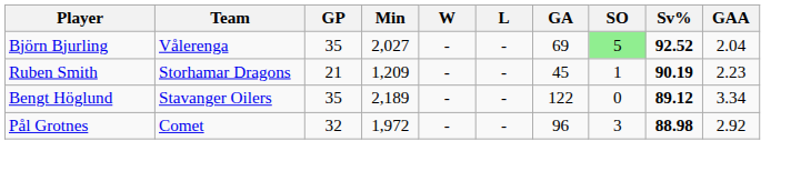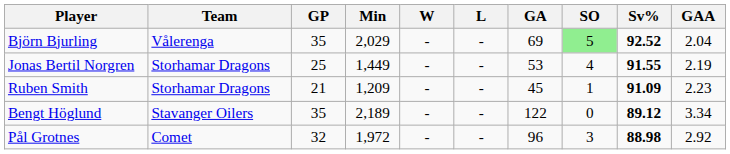 <table class="wikitable sortable" style="text-align:center">
 <tr>
 <th bgcolor="#DDDDFF" width="18.5%">Player</th>
 <th bgcolor="#DDDDFF" width="18.5%">Team</th>
 <th bgcolor="#DDDDFF" width="7%">GP</th>
 <th bgcolor="#DDDDFF" width="7%">Min</th>
 <th bgcolor="#DDDDFF" width="7%">W</th>
 <th bgcolor="#DDDDFF" width="7%">L</th>
 <th bgcolor="#DDDDFF" width="7%">GA</th>
 <th bgcolor="#DDDDFF" width="7%">SO</th>
 <th bgcolor="#DDDDFF" width="7%">Sv%</th>
 <th bgcolor="#DDDDFF" width="7%">GAA</th>
 </tr>
 <tr>
 <td align=left> <a href='#'>Björn Bjurling</a></td>
 <td align=left><a href='#'>Vålerenga</a></td>
 <td>35</td>
-<td>2,027</td>
+<td>2,029</td>
 <td>-</td>
 <td>-</td>
 <td>69</td>
 <td style="background: lightgreen;">5</td>
 <td><strong>92.52</strong></td>
 <td>2.04</td>
+</tr>
+<tr>
+<td align=left> <a href='#'>Jonas Bertil Norgren</a></td>
+<td align=left><a href='#'>Storhamar Dragons</a></td>
+<td>25</td>
+<td>1,449</td>
+<td>-</td>
+<td>-</td>
+<td>53</td>
+<td>4</td>
+<td><strong>91.55</strong></td>
+<td>2.19</td>
 </tr>
 <tr>
 <td align=left> <a href='#'>Ruben Smith</a></td>
 <td align=left><a href='#'>Storhamar Dragons</a></td>
 <td>21</td>
 <td>1,209</td>
 <td>-</td>
 <td>-</td>
 <td>45</td>
 <td>1</td>
-<td><strong>90.19</strong></td>
+<td><strong>91.09</strong></td>
 <td>2.23</td>
 </tr>
 <tr>
 <td align=left> <a href='#'>Bengt Höglund</a></td>
 <td align=left><a href='#'>Stavanger Oilers</a></td>
 <td>35</td>
 <td>2,189</td>
 <td>-</td>
 <td>-</td>
 <td>122</td>
 <td>0</td>
 <td><strong>89.12</strong></td>
 <td>3.34</td>
 </tr>
 <tr>
 <td align=left> <a href='#'>Pål Grotnes</a></td>
 <td align=left><a href='#'>Comet</a></td>
 <td>32</td>
 <td>1,972</td>
 <td>-</td>
 <td>-</td>
 <td>96</td>
 <td>3</td>
 <td><strong>88.98</strong></td>
 <td>2.92</td>
 </tr>
 </table>
